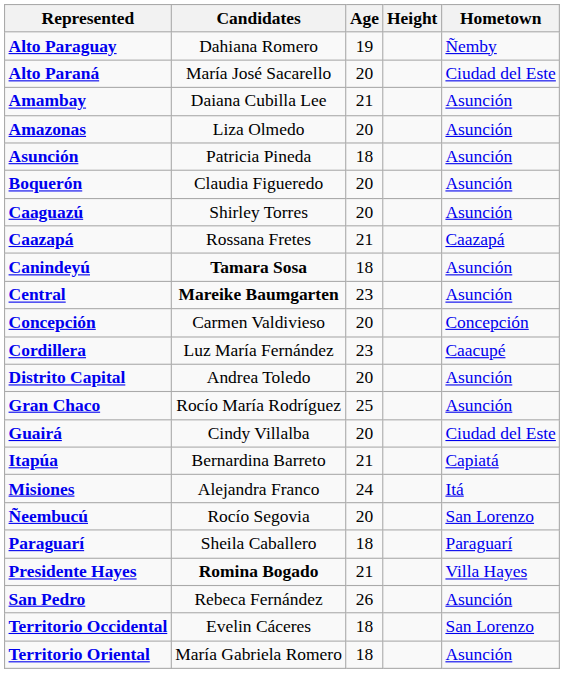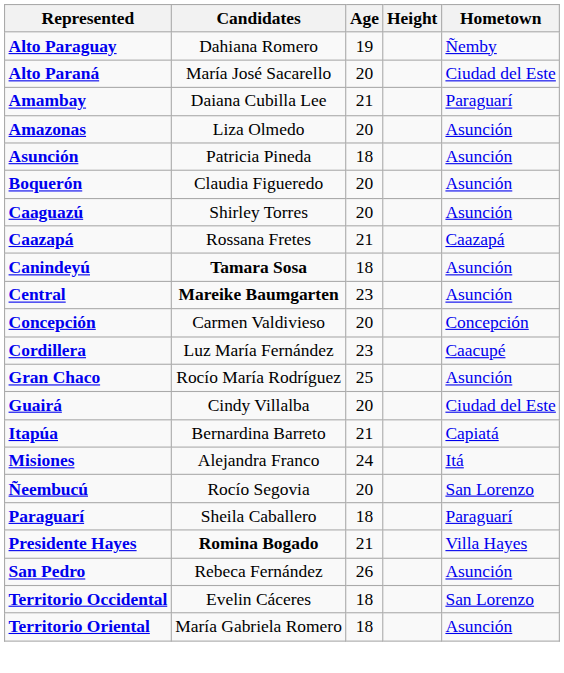 <table class="sortable wikitable">
 <tr>
 <th>Represented</th>
 <th>Candidates</th>
 <th>Age</th>
 <th>Height</th>
 <th>Hometown</th>
 </tr>
 <tr>
 <td> <strong><a href='#'>Alto Paraguay</a></strong></td>
 <td style="text-align: center;">Dahiana Romero</td>
 <td style="text-align: center;">19</td>
 <td style="text-align: center;"></td>
 <td><a href='#'>Ñemby</a></td>
 </tr>
 <tr>
 <td> <strong><a href='#'>Alto Paraná</a></strong></td>
 <td style="text-align: center;">María José Sacarello</td>
 <td style="text-align: center;">20</td>
 <td style="text-align: center;"></td>
 <td><a href='#'>Ciudad del Este</a></td>
 </tr>
 <tr>
 <td> <strong><a href='#'>Amambay</a></strong></td>
 <td style="text-align: center;">Daiana Cubilla Lee</td>
 <td style="text-align: center;">21</td>
 <td style="text-align: center;"></td>
-<td><a href='#'>Asunción</a></td>
+<td><a href='#'>Paraguarí</a></td>
 </tr>
 <tr>
 <td> <strong><a href='#'>Amazonas</a></strong></td>
 <td style="text-align: center;">Liza Olmedo</td>
 <td style="text-align: center;">20</td>
 <td style="text-align: center;"></td>
 <td><a href='#'>Asunción</a></td>
 </tr>
 <tr>
 <td> <strong><a href='#'>Asunción</a></strong></td>
 <td style="text-align: center;">Patricia Pineda</td>
 <td style="text-align: center;">18</td>
 <td style="text-align: center;"></td>
 <td><a href='#'>Asunción</a></td>
 </tr>
 <tr>
 <td> <strong><a href='#'>Boquerón</a></strong></td>
 <td style="text-align: center;">Claudia Figueredo</td>
 <td style="text-align: center;">20</td>
 <td style="text-align: center;"></td>
 <td><a href='#'>Asunción</a></td>
 </tr>
 <tr>
 <td> <strong><a href='#'>Caaguazú</a></strong></td>
 <td style="text-align: center;">Shirley Torres</td>
 <td style="text-align: center;">20</td>
 <td style="text-align: center;"></td>
 <td><a href='#'>Asunción</a></td>
 </tr>
 <tr>
 <td> <strong><a href='#'>Caazapá</a></strong></td>
 <td style="text-align: center;">Rossana Fretes</td>
 <td style="text-align: center;">21</td>
 <td style="text-align: center;"></td>
 <td><a href='#'>Caazapá </a></td>
 </tr>
 <tr>
 <td> <strong><a href='#'>Canindeyú</a></strong></td>
 <td style="text-align: center;"><strong>Tamara Sosa</strong></td>
 <td style="text-align: center;">18</td>
 <td style="text-align: center;"></td>
 <td><a href='#'>Asunción</a></td>
 </tr>
 <tr>
 <td> <strong><a href='#'>Central</a></strong></td>
 <td style="text-align: center;"><strong>Mareike Baumgarten</strong></td>
 <td style="text-align: center;">23</td>
 <td style="text-align: center;"></td>
 <td><a href='#'>Asunción</a></td>
 </tr>
 <tr>
 <td> <strong><a href='#'>Concepción</a></strong></td>
 <td style="text-align: center;">Carmen Valdivieso</td>
 <td style="text-align: center;">20</td>
 <td style="text-align: center;"></td>
 <td><a href='#'>Concepción</a></td>
 </tr>
 <tr>
 <td> <strong><a href='#'>Cordillera</a></strong></td>
 <td style="text-align: center;">Luz María Fernández</td>
 <td style="text-align: center;">23</td>
 <td style="text-align: center;"></td>
 <td><a href='#'>Caacupé</a></td>
-</tr>
-<tr>
-<td> <strong><a href='#'>Distrito Capital</a></strong></td>
-<td style="text-align: center;">Andrea Toledo</td>
-<td style="text-align: center;">20</td>
-<td style="text-align: center;"></td>
-<td><a href='#'>Asunción</a></td>
 </tr>
 <tr>
 <td> <strong><a href='#'>Gran Chaco</a></strong></td>
 <td style="text-align: center;">Rocío María Rodríguez</td>
 <td style="text-align: center;">25</td>
 <td style="text-align: center;"></td>
 <td><a href='#'>Asunción</a></td>
 </tr>
 <tr>
 <td> <strong><a href='#'>Guairá</a></strong></td>
 <td style="text-align: center;">Cindy Villalba</td>
 <td style="text-align: center;">20</td>
 <td style="text-align: center;"></td>
 <td><a href='#'>Ciudad del Este</a></td>
 </tr>
 <tr>
 <td> <strong><a href='#'>Itapúa</a></strong></td>
 <td style="text-align: center;">Bernardina Barreto</td>
 <td style="text-align: center;">21</td>
 <td style="text-align: center;"></td>
 <td><a href='#'>Capiatá</a></td>
 </tr>
 <tr>
 <td> <strong><a href='#'>Misiones</a></strong></td>
 <td style="text-align: center;">Alejandra Franco</td>
 <td style="text-align: center;">24</td>
 <td style="text-align: center;"></td>
 <td><a href='#'>Itá</a></td>
 </tr>
 <tr>
 <td> <strong><a href='#'>Ñeembucú</a></strong></td>
 <td style="text-align: center;">Rocío Segovia</td>
 <td style="text-align: center;">20</td>
 <td style="text-align: center;"></td>
 <td><a href='#'>San Lorenzo</a></td>
 </tr>
 <tr>
 <td> <strong><a href='#'>Paraguarí</a></strong></td>
 <td style="text-align: center;">Sheila Caballero</td>
 <td style="text-align: center;">18</td>
 <td style="text-align: center;"></td>
 <td><a href='#'>Paraguarí</a></td>
 </tr>
 <tr>
 <td> <strong><a href='#'>Presidente Hayes</a></strong></td>
 <td style="text-align: center;"><strong>Romina Bogado</strong></td>
 <td style="text-align: center;">21</td>
 <td style="text-align: center;"></td>
 <td><a href='#'>Villa Hayes</a></td>
 </tr>
 <tr>
 <td> <strong><a href='#'>San Pedro</a></strong></td>
 <td style="text-align: center;">Rebeca Fernández</td>
 <td style="text-align: center;">26</td>
 <td style="text-align: center;"></td>
 <td><a href='#'>Asunción</a></td>
 </tr>
 <tr>
 <td> <strong><a href='#'>Territorio Occidental</a></strong></td>
 <td style="text-align: center;">Evelin Cáceres</td>
 <td style="text-align: center;">18</td>
 <td style="text-align: center;"></td>
 <td><a href='#'>San Lorenzo</a></td>
 </tr>
 <tr>
 <td> <strong><a href='#'>Territorio Oriental</a></strong></td>
 <td style="text-align: center;">María Gabriela Romero</td>
 <td style="text-align: center;">18</td>
 <td style="text-align: center;"></td>
 <td><a href='#'>Asunción</a></td>
 </tr>
 </table>
